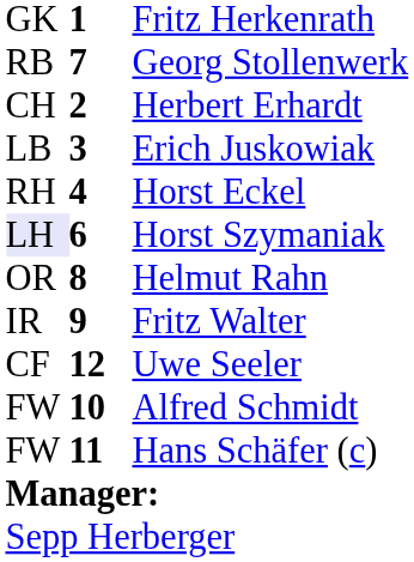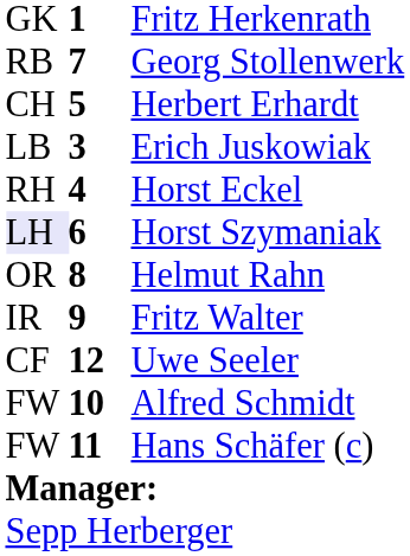 <table style="font-size:90%; margin:0.2em auto;" cellspacing="0" cellpadding="0">
 <tr>
 <th width="25"></th>
 <th width="25"></th>
 </tr>
 <tr>
 <td>GK</td>
 <td><strong>1</strong></td>
 <td><a href='#'>Fritz Herkenrath</a></td>
 </tr>
 <tr>
 <td>RB</td>
 <td><strong>7</strong></td>
 <td><a href='#'>Georg Stollenwerk</a></td>
 </tr>
 <tr>
 <td>CH</td>
-<td><strong>2</strong></td>
+<td><strong>5</strong></td>
 <td><a href='#'>Herbert Erhardt</a></td>
 </tr>
 <tr>
 <td>LB</td>
 <td><strong>3</strong></td>
 <td><a href='#'>Erich Juskowiak</a></td>
 </tr>
 <tr>
 <td>RH</td>
 <td><strong>4</strong></td>
 <td><a href='#'>Horst Eckel</a></td>
 </tr>
 <tr>
 <td style="background: lavender;">LH</td>
 <td><strong>6</strong></td>
 <td><a href='#'>Horst Szymaniak</a></td>
 </tr>
 <tr>
 <td>OR</td>
 <td><strong>8</strong></td>
 <td><a href='#'>Helmut Rahn</a></td>
 </tr>
 <tr>
 <td>IR</td>
 <td><strong>9</strong></td>
 <td><a href='#'>Fritz Walter</a></td>
 </tr>
 <tr>
 <td>CF</td>
 <td><strong>12</strong></td>
 <td><a href='#'>Uwe Seeler</a></td>
 </tr>
 <tr>
 <td>FW</td>
 <td><strong>10</strong></td>
 <td><a href='#'>Alfred Schmidt</a></td>
 </tr>
 <tr>
 <td>FW</td>
 <td><strong>11</strong></td>
 <td><a href='#'>Hans Schäfer</a> (<a href='#'>c</a>)</td>
 </tr>
 <tr>
 <td colspan=3><strong>Manager:</strong></td>
 </tr>
 <tr>
 <td colspan=4><a href='#'>Sepp Herberger</a></td>
 </tr>
 </table>
